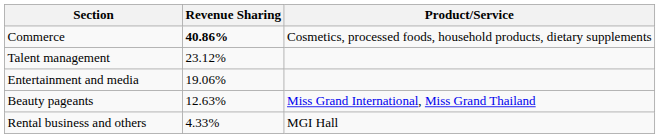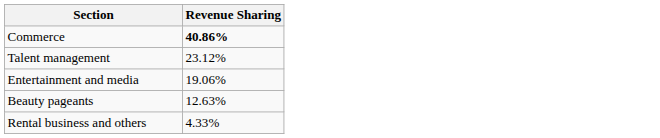 <table class="wikitable col2center" style="font-size: 95%;">
 <tr>
 <th width=200px>Section</th>
 <th>Revenue Sharing</th>
-<th>Product/Service</th>
 </tr>
 <tr>
 <td>Commerce</td>
 <td><strong>40.86%</strong></td>
-<td>Cosmetics, processed foods, household products, dietary supplements</td>
 </tr>
 <tr>
 <td>Talent management</td>
 <td>23.12%</td>
-<td></td>
 </tr>
 <tr>
 <td>Entertainment and media</td>
 <td>19.06%</td>
-<td></td>
 </tr>
 <tr>
 <td>Beauty pageants</td>
 <td>12.63%</td>
-<td><a href='#'>Miss Grand International</a>, <a href='#'>Miss Grand Thailand</a></td>
 </tr>
 <tr>
 <td>Rental business and others</td>
 <td>4.33%</td>
-<td>MGI Hall</td>
 </tr>
 </table>
